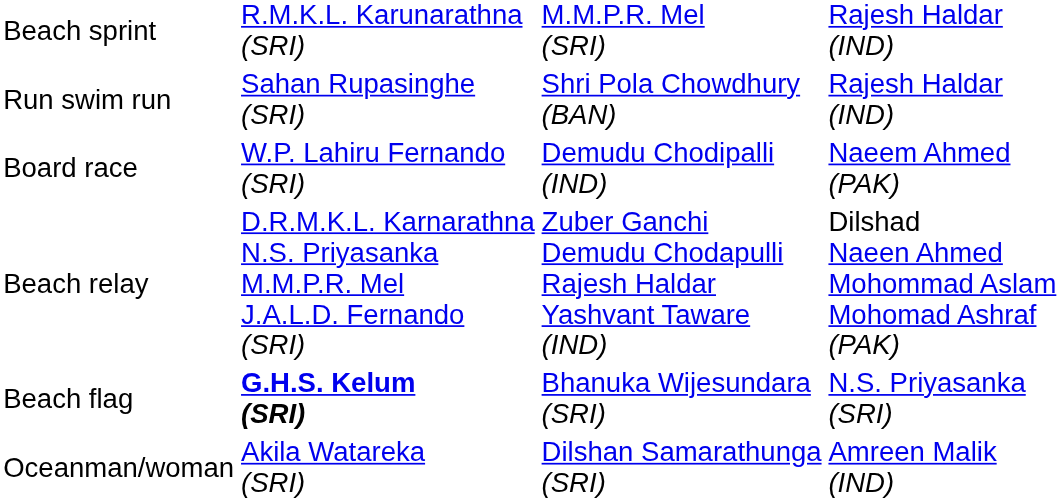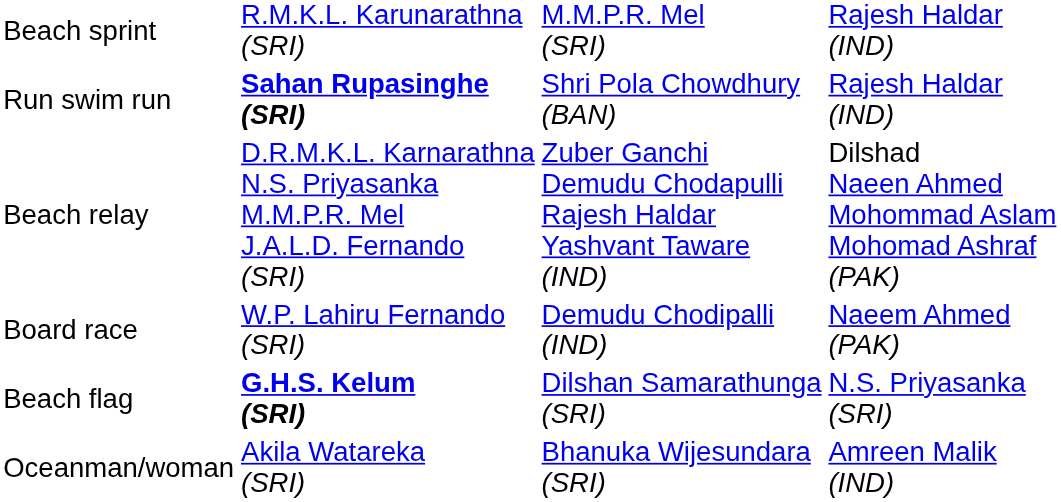 <table>
 <tr>
 <td>Beach sprint</td>
 <td><a href='#'>R.M.K.L. Karunarathna</a><br><em> (SRI)</em></td>
 <td><a href='#'>M.M.P.R. Mel</a><br><em> (SRI)</em></td>
 <td><a href='#'>Rajesh Haldar</a><br><em> (IND)</em></td>
 </tr>
 <tr>
 <td>Run swim run</td>
-<td><a href='#'>Sahan Rupasinghe</a><br><em> (SRI)</em></td>
+<td><strong><a href='#'>Sahan Rupasinghe</a><br><em> (SRI)</em></strong></td>
 <td><a href='#'>Shri Pola Chowdhury</a><br><em> (BAN)</em></td>
 <td><a href='#'>Rajesh Haldar</a><br><em> (IND)</em></td>
+</tr>
+<tr>
+<td>Beach relay</td>
+<td><a href='#'>D.R.M.K.L. Karnarathna</a><br><a href='#'>N.S. Priyasanka</a><br><a href='#'>M.M.P.R. Mel</a><br><a href='#'>J.A.L.D. Fernando</a><br><em> (SRI)</em></td>
+<td><a href='#'>Zuber Ganchi</a><br><a href='#'>Demudu Chodapulli</a><br><a href='#'>Rajesh Haldar</a><br><a href='#'>Yashvant Taware</a><br><em> (IND)</em></td>
+<td>Dilshad<br><a href='#'>Naeen Ahmed</a><br><a href='#'>Mohommad Aslam</a><br><a href='#'>Mohomad Ashraf</a><br><em> (PAK)</em></td>
 </tr>
 <tr>
 <td>Board race</td>
 <td><a href='#'>W.P. Lahiru Fernando</a><br><em> (SRI)</em></td>
 <td><a href='#'>Demudu Chodipalli</a><br><em> (IND)</em></td>
 <td><a href='#'>Naeem Ahmed</a><br><em> (PAK)</em></td>
 </tr>
 <tr>
-<td>Beach relay</td>
-<td><a href='#'>D.R.M.K.L. Karnarathna</a><br><a href='#'>N.S. Priyasanka</a><br><a href='#'>M.M.P.R. Mel</a><br><a href='#'>J.A.L.D. Fernando</a><br><em> (SRI)</em></td>
-<td><a href='#'>Zuber Ganchi</a><br><a href='#'>Demudu Chodapulli</a><br><a href='#'>Rajesh Haldar</a><br><a href='#'>Yashvant Taware</a><br><em> (IND)</em></td>
-<td>Dilshad<br><a href='#'>Naeen Ahmed</a><br><a href='#'>Mohommad Aslam</a><br><a href='#'>Mohomad Ashraf</a><br><em> (PAK)</em></td>
-</tr>
-<tr>
 <td>Beach flag</td>
 <td><strong><a href='#'>G.H.S. Kelum</a><br><em> (SRI)</em></strong></td>
-<td><a href='#'>Bhanuka Wijesundara</a><br><em> (SRI)</em></td>
+<td><a href='#'>Dilshan Samarathunga</a><br><em> (SRI)</em></td>
 <td><a href='#'>N.S. Priyasanka</a><br><em> (SRI)</em></td>
 </tr>
 <tr>
 <td>Oceanman/woman</td>
 <td><a href='#'>Akila Watareka</a><br><em> (SRI)</em></td>
-<td><a href='#'>Dilshan Samarathunga</a><br><em> (SRI)</em></td>
+<td><a href='#'>Bhanuka Wijesundara</a><br><em> (SRI)</em></td>
 <td><a href='#'>Amreen Malik</a><br><em> (IND)</em></td>
 </tr>
 </table>
